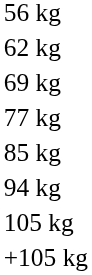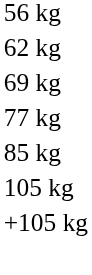 <table>
 <tr>
 <td>56 kg<br></td>
 <td></td>
 <td></td>
 <td></td>
 </tr>
 <tr>
 <td>62 kg<br></td>
 <td></td>
 <td></td>
 <td></td>
 </tr>
 <tr>
 <td>69 kg<br></td>
 <td></td>
 <td></td>
 <td></td>
 </tr>
 <tr>
 <td>77 kg<br></td>
 <td></td>
 <td></td>
 <td></td>
 </tr>
 <tr>
 <td>85 kg<br></td>
 <td></td>
 <td></td>
 <td></td>
 </tr>
 <tr>
-<td>94 kg<br></td>
-<td></td>
-<td></td>
-<td></td>
-</tr>
-<tr>
 <td>105 kg<br></td>
 <td></td>
 <td></td>
 <td></td>
 </tr>
 <tr>
 <td>+105 kg<br></td>
 <td></td>
 <td></td>
 <td></td>
 </tr>
 </table>
